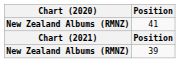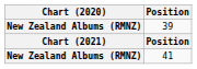 <table class="wikitable sortable plainrowheaders">
 <tr>
 <th>Chart (2020)</th>
 <th>Position</th>
 </tr>
 <tr>
 <th scope="row">New Zealand Albums (RMNZ)</th>
-<td style="text-align:center;">41</td>
+<td style="text-align:center;">39</td>
 </tr>
 <tr>
 <th>Chart (2021)</th>
 <th>Position</th>
 </tr>
 <tr>
 <th scope="row">New Zealand Albums (RMNZ)</th>
-<td style="text-align:center;">39</td>
+<td style="text-align:center;">41</td>
 </tr>
 </table>
